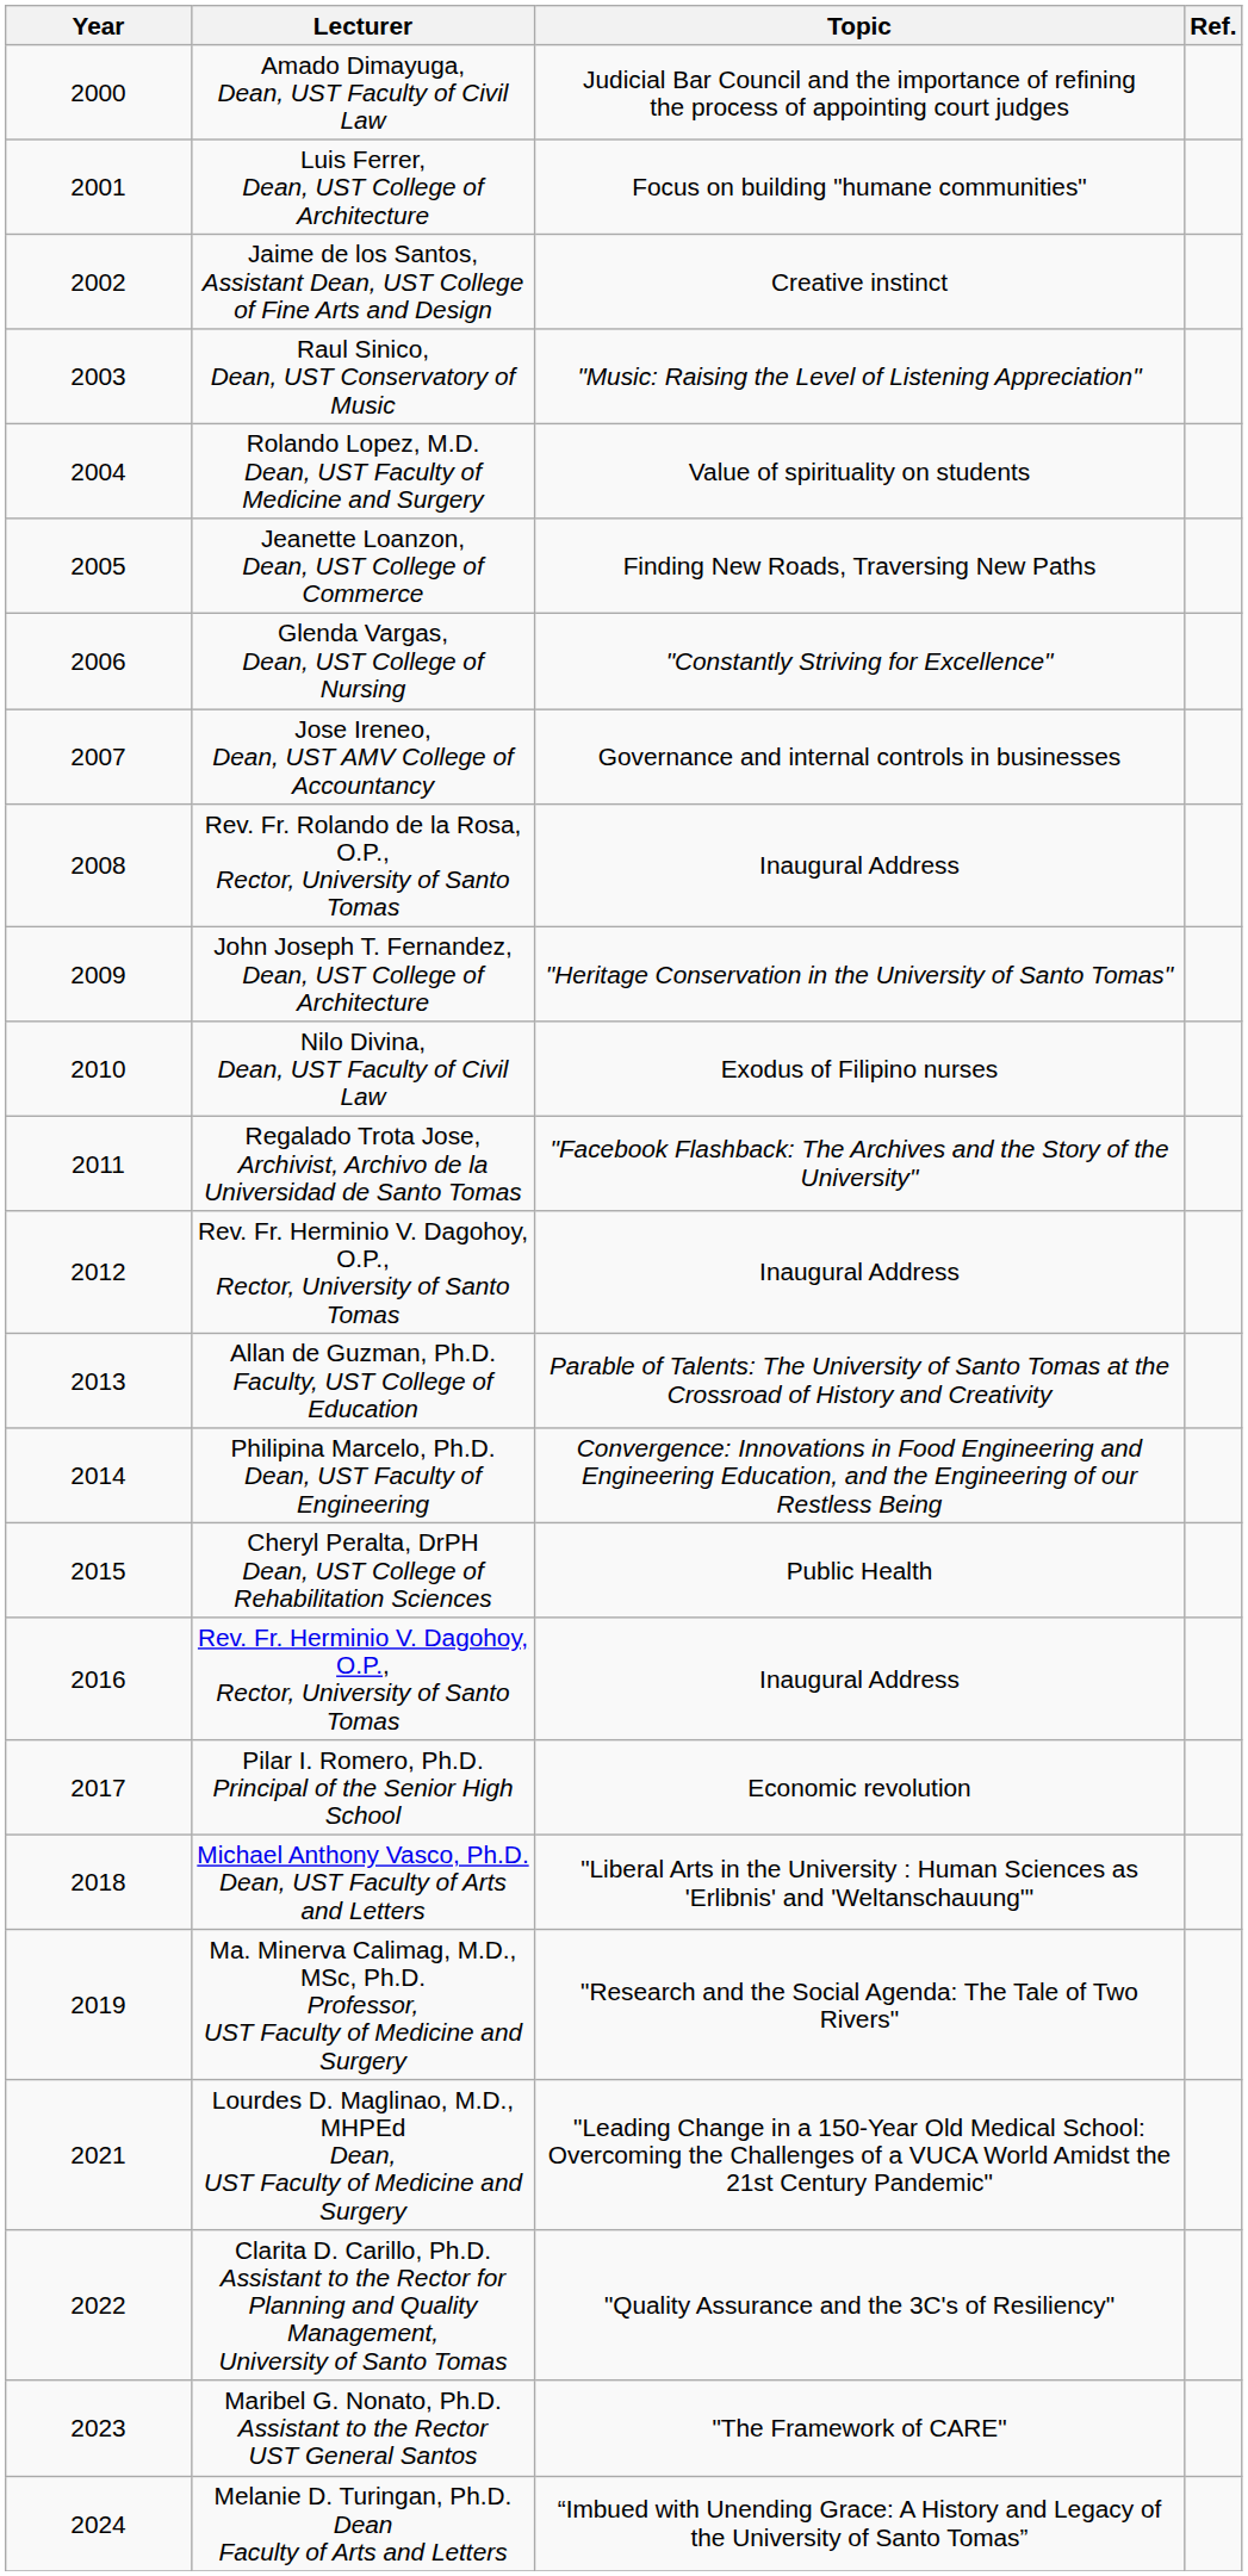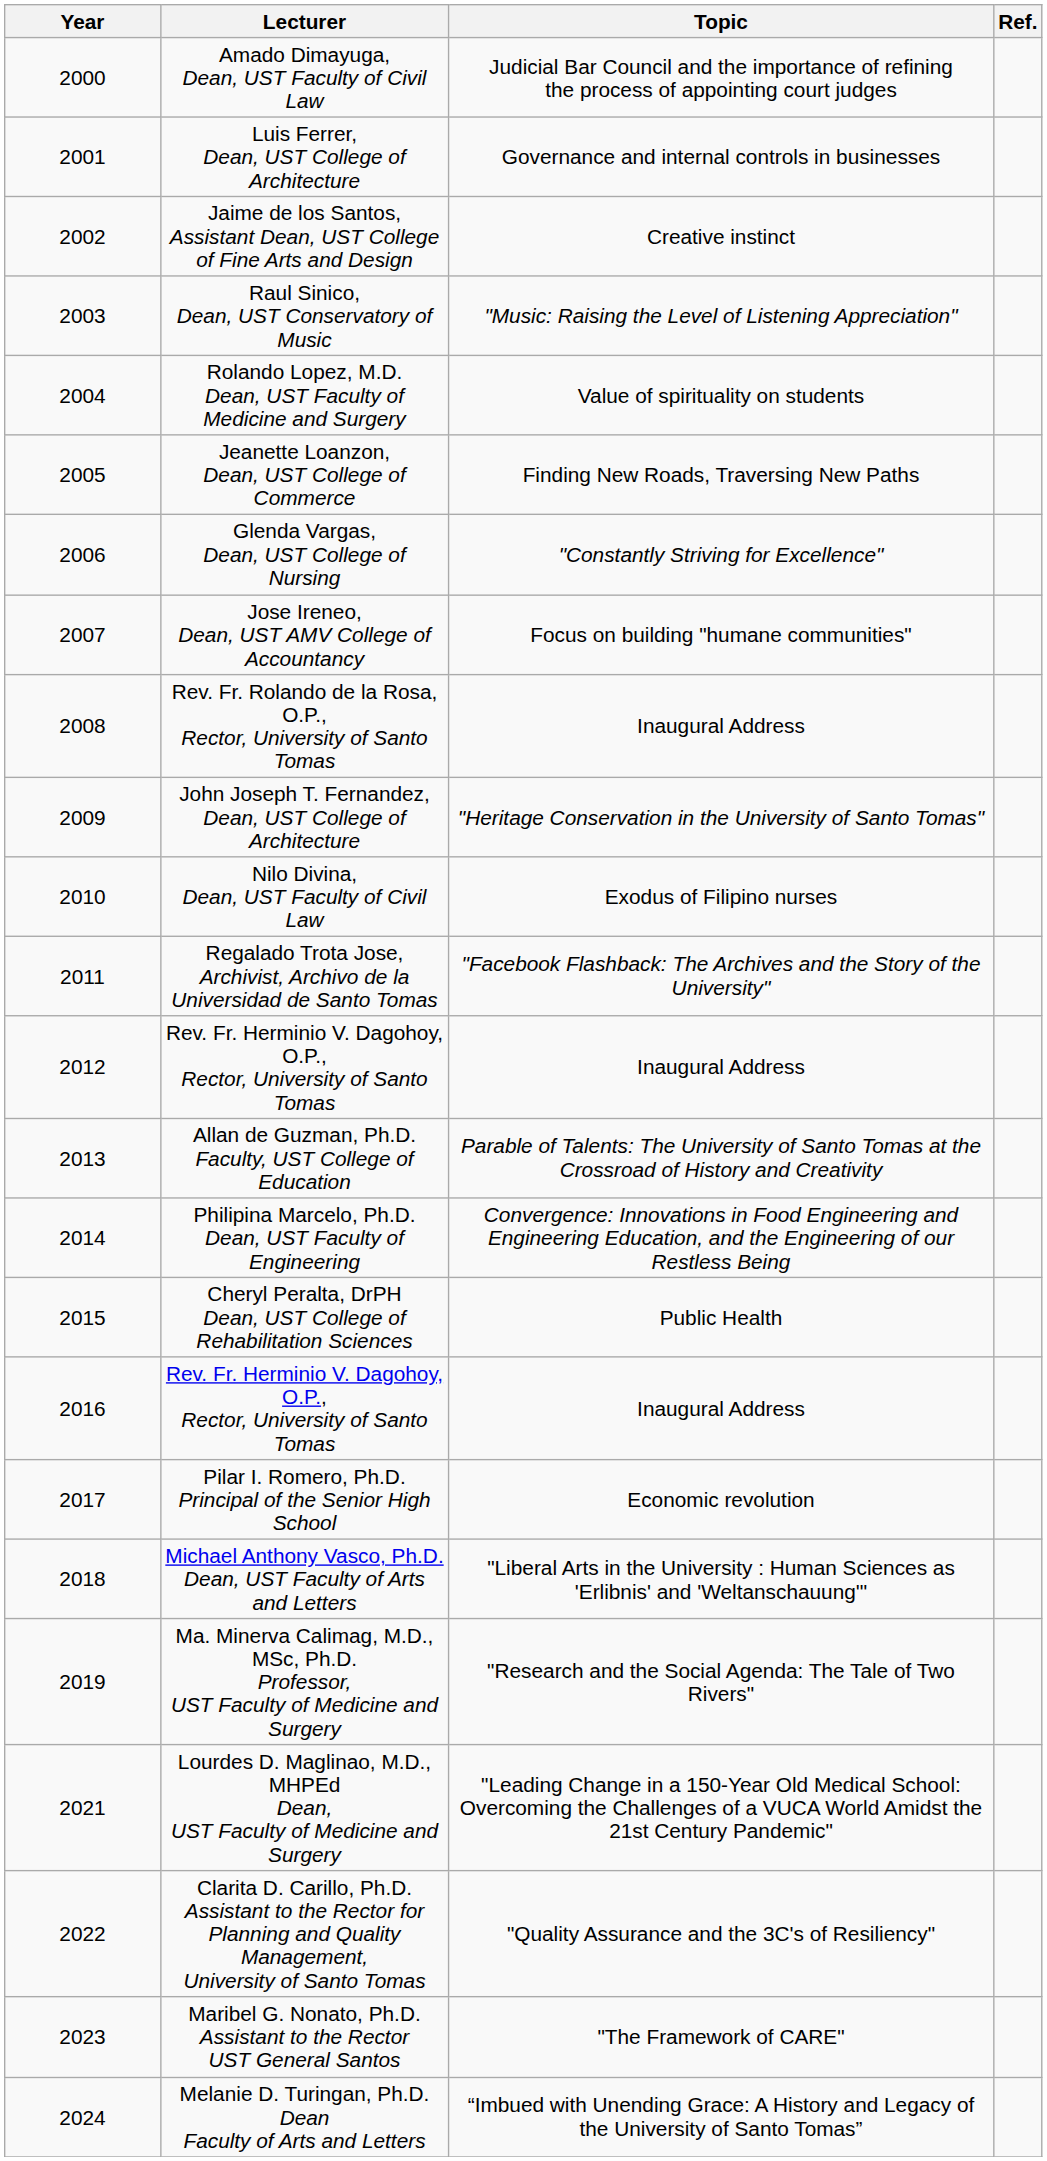 <table class="wikitable" width="60%" style="font-size: 95%; text-align:center">
 <tr>
 <th width='15%'>Year</th>
 <th !width='35%'>Lecturer</th>
 <th !width='45%'>Topic</th>
 <th !width='5%'>Ref.</th>
 </tr>
 <tr>
 <td>2000</td>
 <td>Amado Dimayuga, <br> <em>Dean, UST Faculty of Civil Law</em></td>
 <td>Judicial Bar Council and the importance of refining <br> the process of appointing court judges</td>
 <td></td>
 </tr>
 <tr>
 <td>2001</td>
 <td>Luis Ferrer, <br> <em>Dean, UST College of Architecture</em></td>
-<td>Focus on building "humane communities"</td>
+<td>Governance and internal controls in businesses</td>
 <td></td>
 </tr>
 <tr>
 <td>2002</td>
 <td>Jaime de los Santos, <br> <em>Assistant Dean, UST College of Fine Arts and Design </em></td>
 <td>Creative instinct</td>
 <td></td>
 </tr>
 <tr>
 <td>2003</td>
 <td>Raul Sinico, <br> <em>Dean, UST Conservatory of Music</em></td>
 <td><em>"Music: Raising the Level of Listening Appreciation"</em></td>
 <td></td>
 </tr>
 <tr>
 <td>2004</td>
 <td>Rolando Lopez, M.D. <br> <em>Dean, UST Faculty of Medicine and Surgery</em></td>
 <td>Value of spirituality on students</td>
 <td></td>
 </tr>
 <tr>
 <td>2005</td>
 <td>Jeanette Loanzon, <br> <em>Dean, UST College of Commerce</em></td>
 <td>Finding New Roads, Traversing New Paths</td>
 <td></td>
 </tr>
 <tr>
 <td>2006</td>
 <td>Glenda Vargas, <br> <em>Dean, UST College of Nursing</em></td>
 <td><em>"Constantly Striving for Excellence"</em></td>
 <td></td>
 </tr>
 <tr>
 <td>2007</td>
 <td>Jose Ireneo, <br> <em>Dean, UST AMV College of Accountancy</em></td>
-<td>Governance and internal controls in businesses</td>
+<td>Focus on building "humane communities"</td>
 <td></td>
 </tr>
 <tr>
 <td>2008</td>
 <td>Rev. Fr. Rolando de la Rosa, O.P., <br> <em>Rector, University of Santo Tomas</em></td>
 <td>Inaugural Address</td>
 <td></td>
 </tr>
 <tr>
 <td>2009</td>
 <td>John Joseph T. Fernandez, <br> <em>Dean, UST College of Architecture</em></td>
 <td><em>"Heritage Conservation in the University of Santo Tomas"</em></td>
 <td></td>
 </tr>
 <tr>
 <td>2010</td>
 <td>Nilo Divina, <br> <em>Dean, UST Faculty of Civil Law</em></td>
 <td>Exodus of Filipino nurses</td>
 <td></td>
 </tr>
 <tr>
 <td>2011</td>
 <td>Regalado Trota Jose, <br> <em>Archivist, Archivo de la Universidad de Santo Tomas</em></td>
 <td><em>"Facebook Flashback: The Archives and the Story of the University"</em></td>
 <td></td>
 </tr>
 <tr>
 <td>2012</td>
 <td>Rev. Fr. Herminio V. Dagohoy, O.P., <br> <em>Rector, University of Santo Tomas</em></td>
 <td>Inaugural Address</td>
 <td></td>
 </tr>
 <tr>
 <td>2013</td>
 <td>Allan de Guzman, Ph.D. <br> <em>Faculty, UST College of Education</em></td>
 <td><em>Parable of Talents: The University of Santo Tomas at the Crossroad of History and Creativity</em></td>
 <td></td>
 </tr>
 <tr>
 <td>2014</td>
 <td>Philipina Marcelo, Ph.D. <br> <em>Dean, UST Faculty of Engineering</em></td>
 <td><em>Convergence: Innovations in Food Engineering and Engineering Education, and the Engineering of our Restless Being</em></td>
 <td></td>
 </tr>
 <tr>
 <td>2015</td>
 <td>Cheryl Peralta, DrPH <br> <em>Dean, UST College of Rehabilitation Sciences</em></td>
 <td>Public Health</td>
 <td></td>
 </tr>
 <tr>
 <td>2016</td>
 <td><a href='#'>Rev. Fr. Herminio V. Dagohoy, O.P.</a>, <br> <em>Rector, University of Santo Tomas</em></td>
 <td>Inaugural Address</td>
 <td></td>
 </tr>
 <tr>
 <td>2017</td>
 <td>Pilar I. Romero, Ph.D. <br> <em>Principal of the Senior High School</em></td>
 <td>Economic revolution</td>
 <td></td>
 </tr>
 <tr>
 <td>2018</td>
 <td><a href='#'>Michael Anthony Vasco, Ph.D.</a> <br> <em>Dean, UST Faculty of Arts and Letters</em></td>
 <td>"Liberal Arts in the University : Human Sciences as 'Erlibnis' and 'Weltanschauung'"</td>
 <td></td>
 </tr>
 <tr>
 <td>2019</td>
 <td>Ma. Minerva Calimag, M.D., MSc, Ph.D. <br> <em>Professor,</em> <br> <em>UST Faculty of Medicine and Surgery</em></td>
 <td>"Research and the Social Agenda: The Tale of Two Rivers"</td>
 </tr>
 <tr>
 <td>2021</td>
 <td>Lourdes D. Maglinao, M.D., MHPEd <br> <em>Dean,</em> <br> <em>UST Faculty of Medicine and Surgery</em></td>
 <td>"Leading Change in a 150-Year Old Medical School: Overcoming the Challenges of a VUCA World Amidst the 21st Century Pandemic"</td>
 <td></td>
 </tr>
 <tr>
 <td>2022</td>
 <td>Clarita D. Carillo, Ph.D. <br> <em>Assistant to the Rector for Planning and Quality Management,</em> <br> <em>University of Santo Tomas</em></td>
 <td>"Quality Assurance and the 3C's of Resiliency"</td>
 <td></td>
 </tr>
 <tr>
 <td>2023</td>
 <td>Maribel G. Nonato, Ph.D. <br> <em>Assistant to the Rector</em> <br> <em>UST General Santos</em></td>
 <td>"The Framework of CARE"</td>
 <td></td>
 </tr>
 <tr>
 <td>2024</td>
 <td>Melanie D. Turingan, Ph.D. <br> <em>Dean</em> <br> <em>Faculty of Arts and Letters</em></td>
 <td>“Imbued with Unending Grace: A History and Legacy of the University of Santo Tomas”</td>
 <td></td>
 </tr>
 </table>
